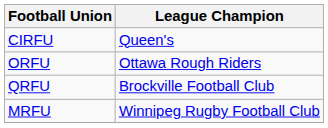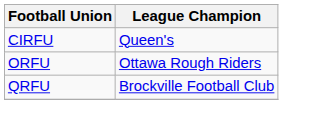 <table class = "wikitable">
 <tr>
 <th>Football Union</th>
 <th>League Champion</th>
 </tr>
 <tr>
 <td><a href='#'>CIRFU</a></td>
 <td><a href='#'>Queen's</a></td>
 </tr>
 <tr>
 <td><a href='#'>ORFU</a></td>
 <td><a href='#'>Ottawa Rough Riders</a></td>
 </tr>
 <tr>
 <td><a href='#'>QRFU</a></td>
 <td><a href='#'>Brockville Football Club</a></td>
 </tr>
 <tr>
-<td><a href='#'>MRFU</a></td>
-<td><a href='#'>Winnipeg Rugby Football Club</a></td>
-</tr>
-<tr>
 </tr>
 </table>
